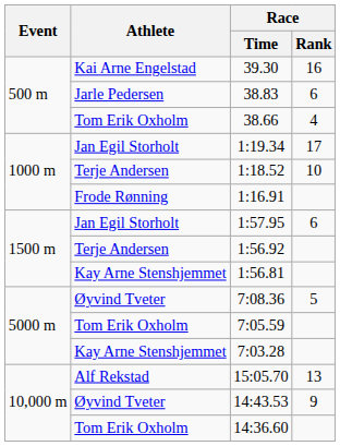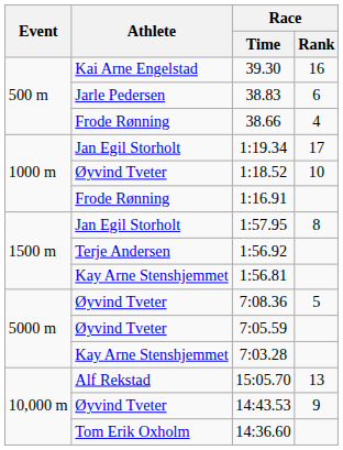 <table class="wikitable" border="1" style="font-size:90%">
 <tr>
 <th rowspan=2>Event</th>
 <th rowspan=2>Athlete</th>
 <th colspan=2>Race</th>
 </tr>
 <tr>
 <th>Time</th>
 <th>Rank</th>
 </tr>
 <tr>
 <td rowspan=3>500 m</td>
 <td><a href='#'>Kai Arne Engelstad</a></td>
 <td align=center>39.30</td>
 <td align=center>16</td>
 </tr>
 <tr>
 <td><a href='#'>Jarle Pedersen</a></td>
 <td align=center>38.83</td>
 <td align=center>6</td>
 </tr>
 <tr>
-<td><a href='#'>Tom Erik Oxholm</a></td>
+<td><a href='#'>Frode Rønning</a></td>
 <td align=center>38.66</td>
 <td align=center>4</td>
 </tr>
 <tr>
 <td rowspan=3>1000 m</td>
 <td><a href='#'>Jan Egil Storholt</a></td>
 <td align=center>1:19.34</td>
 <td align=center>17</td>
 </tr>
 <tr>
-<td><a href='#'>Terje Andersen</a></td>
+<td><a href='#'>Øyvind Tveter</a></td>
 <td align=center>1:18.52</td>
 <td align=center>10</td>
 </tr>
 <tr>
 <td><a href='#'>Frode Rønning</a></td>
 <td align=center>1:16.91</td>
 <td align=center></td>
 </tr>
 <tr>
 <td rowspan=3>1500 m</td>
 <td><a href='#'>Jan Egil Storholt</a></td>
 <td align=center>1:57.95</td>
-<td align=center>6</td>
+<td align=center>8</td>
 </tr>
 <tr>
 <td><a href='#'>Terje Andersen</a></td>
 <td align=center>1:56.92</td>
 <td align=center></td>
 </tr>
 <tr>
 <td><a href='#'>Kay Arne Stenshjemmet</a></td>
 <td align=center>1:56.81</td>
 <td align=center></td>
 </tr>
 <tr>
 <td rowspan=3>5000 m</td>
 <td><a href='#'>Øyvind Tveter</a></td>
 <td align=center>7:08.36</td>
 <td align=center>5</td>
 </tr>
 <tr>
-<td><a href='#'>Tom Erik Oxholm</a></td>
+<td><a href='#'>Øyvind Tveter</a></td>
 <td align=center>7:05.59</td>
 <td align=center></td>
 </tr>
 <tr>
 <td><a href='#'>Kay Arne Stenshjemmet</a></td>
 <td align=center>7:03.28</td>
 <td align=center></td>
 </tr>
 <tr>
 <td rowspan=3>10,000 m</td>
 <td><a href='#'>Alf Rekstad</a></td>
 <td align=center>15:05.70</td>
 <td align=center>13</td>
 </tr>
 <tr>
 <td><a href='#'>Øyvind Tveter</a></td>
 <td align=center>14:43.53</td>
 <td align=center>9</td>
 </tr>
 <tr>
 <td><a href='#'>Tom Erik Oxholm</a></td>
 <td align=center>14:36.60</td>
 <td align=center></td>
 </tr>
 </table>
